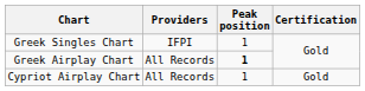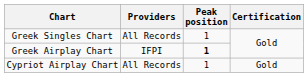 <table class="wikitable">
 <tr>
 <th align="center">Chart</th>
 <th align="center">Providers</th>
 <th align="center">Peak <br>position</th>
 <th align="center">Certification</th>
 </tr>
 <tr>
 <td align="center">Greek Singles Chart</td>
-<td align="center">IFPI</td>
+<td align="center">All Records</td>
 <td align="center">1</td>
 <td align="center" rowspan=2>Gold</td>
 </tr>
 <tr>
 <td align="center">Greek Airplay Chart</td>
-<td align="center">All Records</td>
+<td align="center">IFPI</td>
 <td align="center"><strong>1</strong></td>
 </tr>
 <tr>
 <td align="center">Cypriot Airplay Chart</td>
 <td align="center">All Records</td>
 <td align="center">1</td>
 <td align="center">Gold</td>
 </tr>
 </table>
